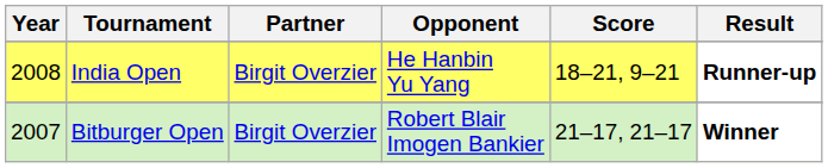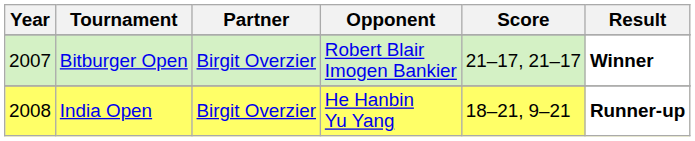 <table class="sortable wikitable" style="font-size: 90%;">
 <tr>
 <th>Year</th>
 <th>Tournament</th>
 <th>Partner</th>
 <th>Opponent</th>
 <th>Score</th>
 <th>Result</th>
 </tr>
 <tr>
 </tr>
+<tr style="background:#D4F1C5">
+<td align="center">2007</td>
+<td align="left"><a href='#'>Bitburger Open</a></td>
+<td align="left"> <a href='#'>Birgit Overzier</a></td>
+<td align="left"> <a href='#'>Robert Blair</a><br> <a href='#'>Imogen Bankier</a></td>
+<td align="left">21–17, 21–17</td>
+<td style="text-align:left; background:white"> <strong>Winner</strong></td>
+</tr>
+<tr>
+</tr>
 <tr style="background:#FFFF67">
 <td align="center">2008</td>
 <td align="left"><a href='#'>India Open</a></td>
 <td align="left"> <a href='#'>Birgit Overzier</a></td>
 <td align="left"> <a href='#'>He Hanbin</a><br> <a href='#'>Yu Yang</a></td>
 <td align="left">18–21, 9–21</td>
 <td style="text-align:left; background:white"> <strong>Runner-up</strong></td>
 </tr>
-<tr>
-</tr>
-<tr style="background:#D4F1C5">
-<td align="center">2007</td>
-<td align="left"><a href='#'>Bitburger Open</a></td>
-<td align="left"> <a href='#'>Birgit Overzier</a></td>
-<td align="left"> <a href='#'>Robert Blair</a><br> <a href='#'>Imogen Bankier</a></td>
-<td align="left">21–17, 21–17</td>
-<td style="text-align:left; background:white"> <strong>Winner</strong></td>
-</tr>
 </table>
